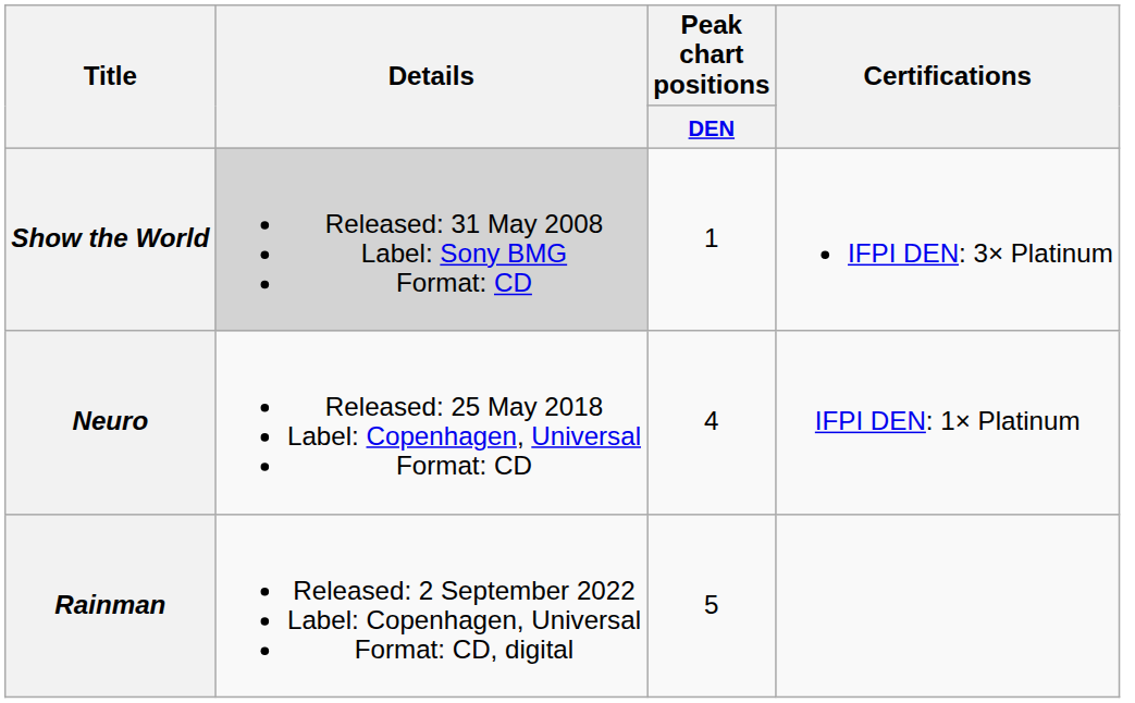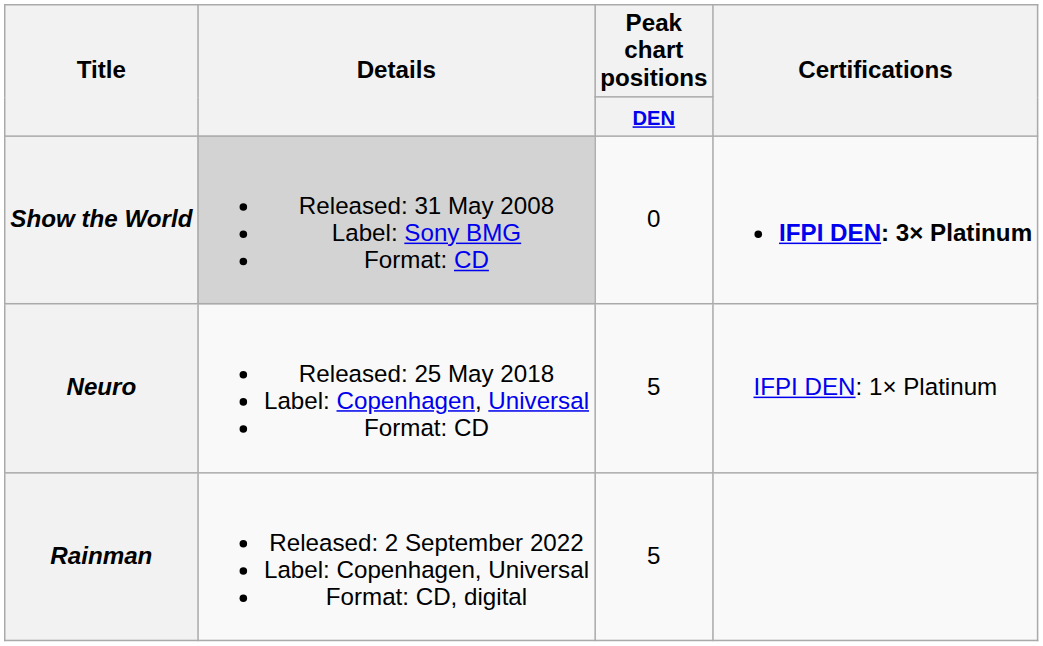 <table class="wikitable plainrowheaders" style="text-align:center">
 <tr>
 <th scope="col" rowspan="2">Title</th>
 <th scope="col" rowspan="2">Details</th>
 <th scope="col" colspan="1">Peak chart positions</th>
 <th scope="col" rowspan="2">Certifications</th>
 </tr>
 <tr>
 <th width="60"><small><a href='#'>DEN</a></small><br></th>
 </tr>
 <tr>
 <th scope="row"><em>Show the World</em></th>
 <td style="background: lightgrey;"><br><ul><li>Released: 31 May 2008</li><li>Label: <a href='#'>Sony BMG</a></li><li>Format: <a href='#'>CD</a></li></ul></td>
-<td>1</td>
-<td><br><ul><li><a href='#'>IFPI DEN</a>: 3× Platinum</li></ul></td>
+<td>0</td>
+<td><strong><br><ul><li><a href='#'>IFPI DEN</a>: 3× Platinum</li></ul></strong></td>
 </tr>
 <tr>
 <th scope="row"><em>Neuro</em></th>
 <td><br><ul><li>Released: 25 May 2018</li><li>Label: <a href='#'>Copenhagen</a>, <a href='#'>Universal</a></li><li>Format: CD</li></ul></td>
-<td>4<br></td>
+<td>5<br></td>
 <td><a href='#'>IFPI DEN</a>: 1× Platinum</td>
 </tr>
 <tr>
 <th scope="row"><em>Rainman</em></th>
 <td><br><ul><li>Released: 2 September 2022</li><li>Label: Copenhagen, Universal</li><li>Format: CD, digital</li></ul></td>
 <td>5<br></td>
 <td></td>
 </tr>
 </table>
